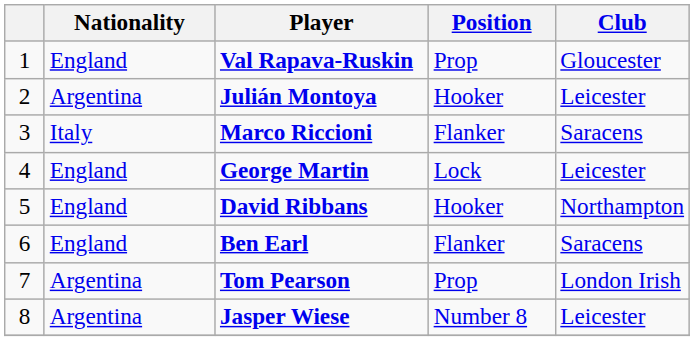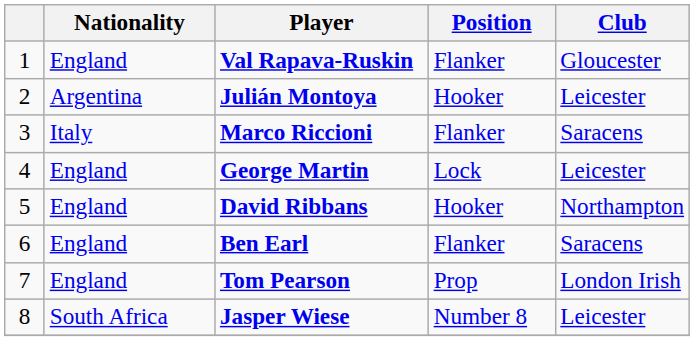 <table class="wikitable">
 <tr>
 <th width=20></th>
 <th width=110>Nationality</th>
 <th width=140>Player</th>
 <th width=80><a href='#'>Position</a></th>
 <th width=80><a href='#'>Club</a></th>
 </tr>
 <tr>
 <td align=center>1</td>
 <td> <a href='#'>England</a></td>
 <td><strong><a href='#'>Val Rapava-Ruskin</a></strong></td>
-<td><a href='#'>Prop</a></td>
+<td><a href='#'>Flanker</a></td>
 <td><a href='#'>Gloucester</a></td>
 </tr>
 <tr>
 <td align=center>2</td>
 <td> <a href='#'>Argentina</a></td>
 <td><strong><a href='#'>Julián Montoya</a></strong></td>
 <td><a href='#'>Hooker</a></td>
 <td><a href='#'>Leicester</a></td>
 </tr>
 <tr>
 <td align=center>3</td>
 <td> <a href='#'>Italy</a></td>
 <td><strong><a href='#'>Marco Riccioni</a></strong></td>
 <td><a href='#'>Flanker</a></td>
 <td><a href='#'>Saracens</a></td>
 </tr>
 <tr>
 <td align=center>4</td>
 <td> <a href='#'>England</a></td>
 <td><strong><a href='#'>George Martin</a></strong></td>
 <td><a href='#'>Lock</a></td>
 <td><a href='#'>Leicester</a></td>
 </tr>
 <tr>
 <td align=center>5</td>
 <td> <a href='#'>England</a></td>
 <td><strong><a href='#'>David Ribbans</a></strong></td>
 <td><a href='#'>Hooker</a></td>
 <td><a href='#'>Northampton</a></td>
 </tr>
 <tr>
 <td align=center>6</td>
 <td> <a href='#'>England</a></td>
 <td><strong><a href='#'>Ben Earl</a></strong></td>
 <td><a href='#'>Flanker</a></td>
 <td><a href='#'>Saracens</a></td>
 </tr>
 <tr>
 <td align=center>7</td>
-<td> <a href='#'>Argentina</a></td>
+<td> <a href='#'>England</a></td>
 <td><strong><a href='#'>Tom Pearson</a></strong></td>
 <td><a href='#'>Prop</a></td>
 <td><a href='#'>London Irish</a></td>
 </tr>
 <tr>
 <td align=center>8</td>
-<td> <a href='#'>Argentina</a></td>
+<td> <a href='#'>South Africa</a></td>
 <td><strong><a href='#'>Jasper Wiese</a></strong></td>
 <td><a href='#'>Number 8</a></td>
 <td><a href='#'>Leicester</a></td>
 </tr>
 <tr>
 </tr>
 </table>
